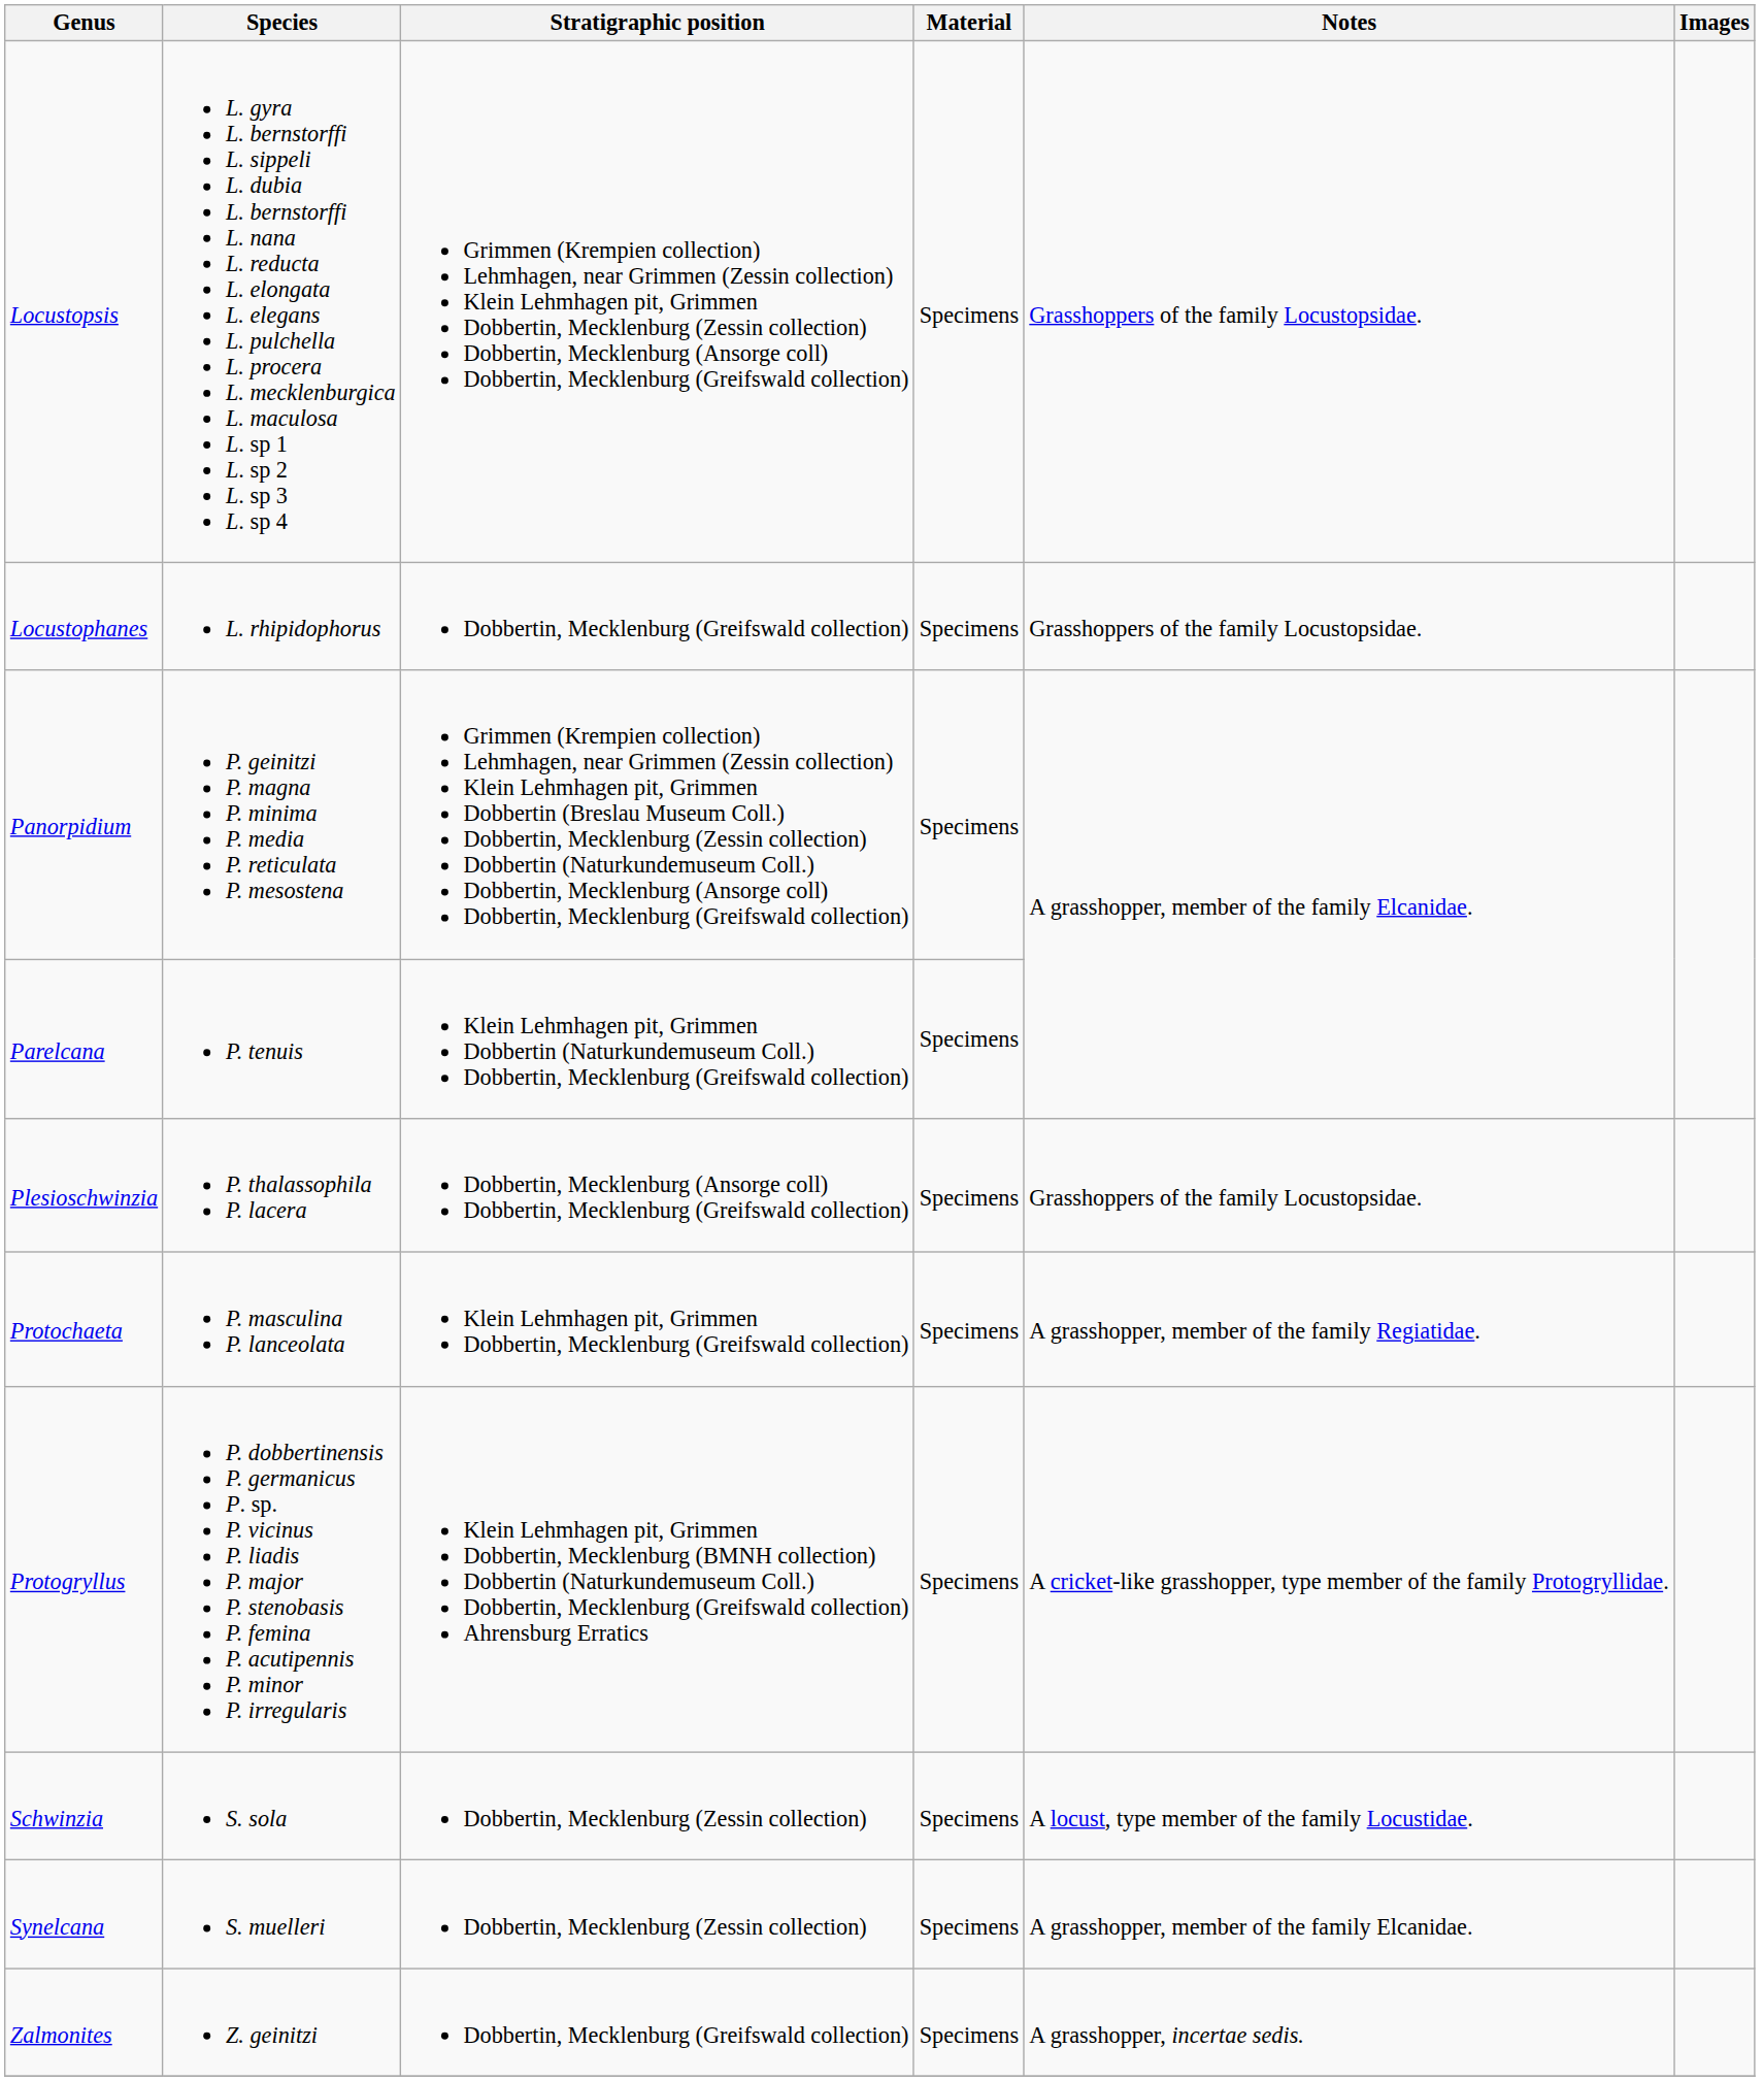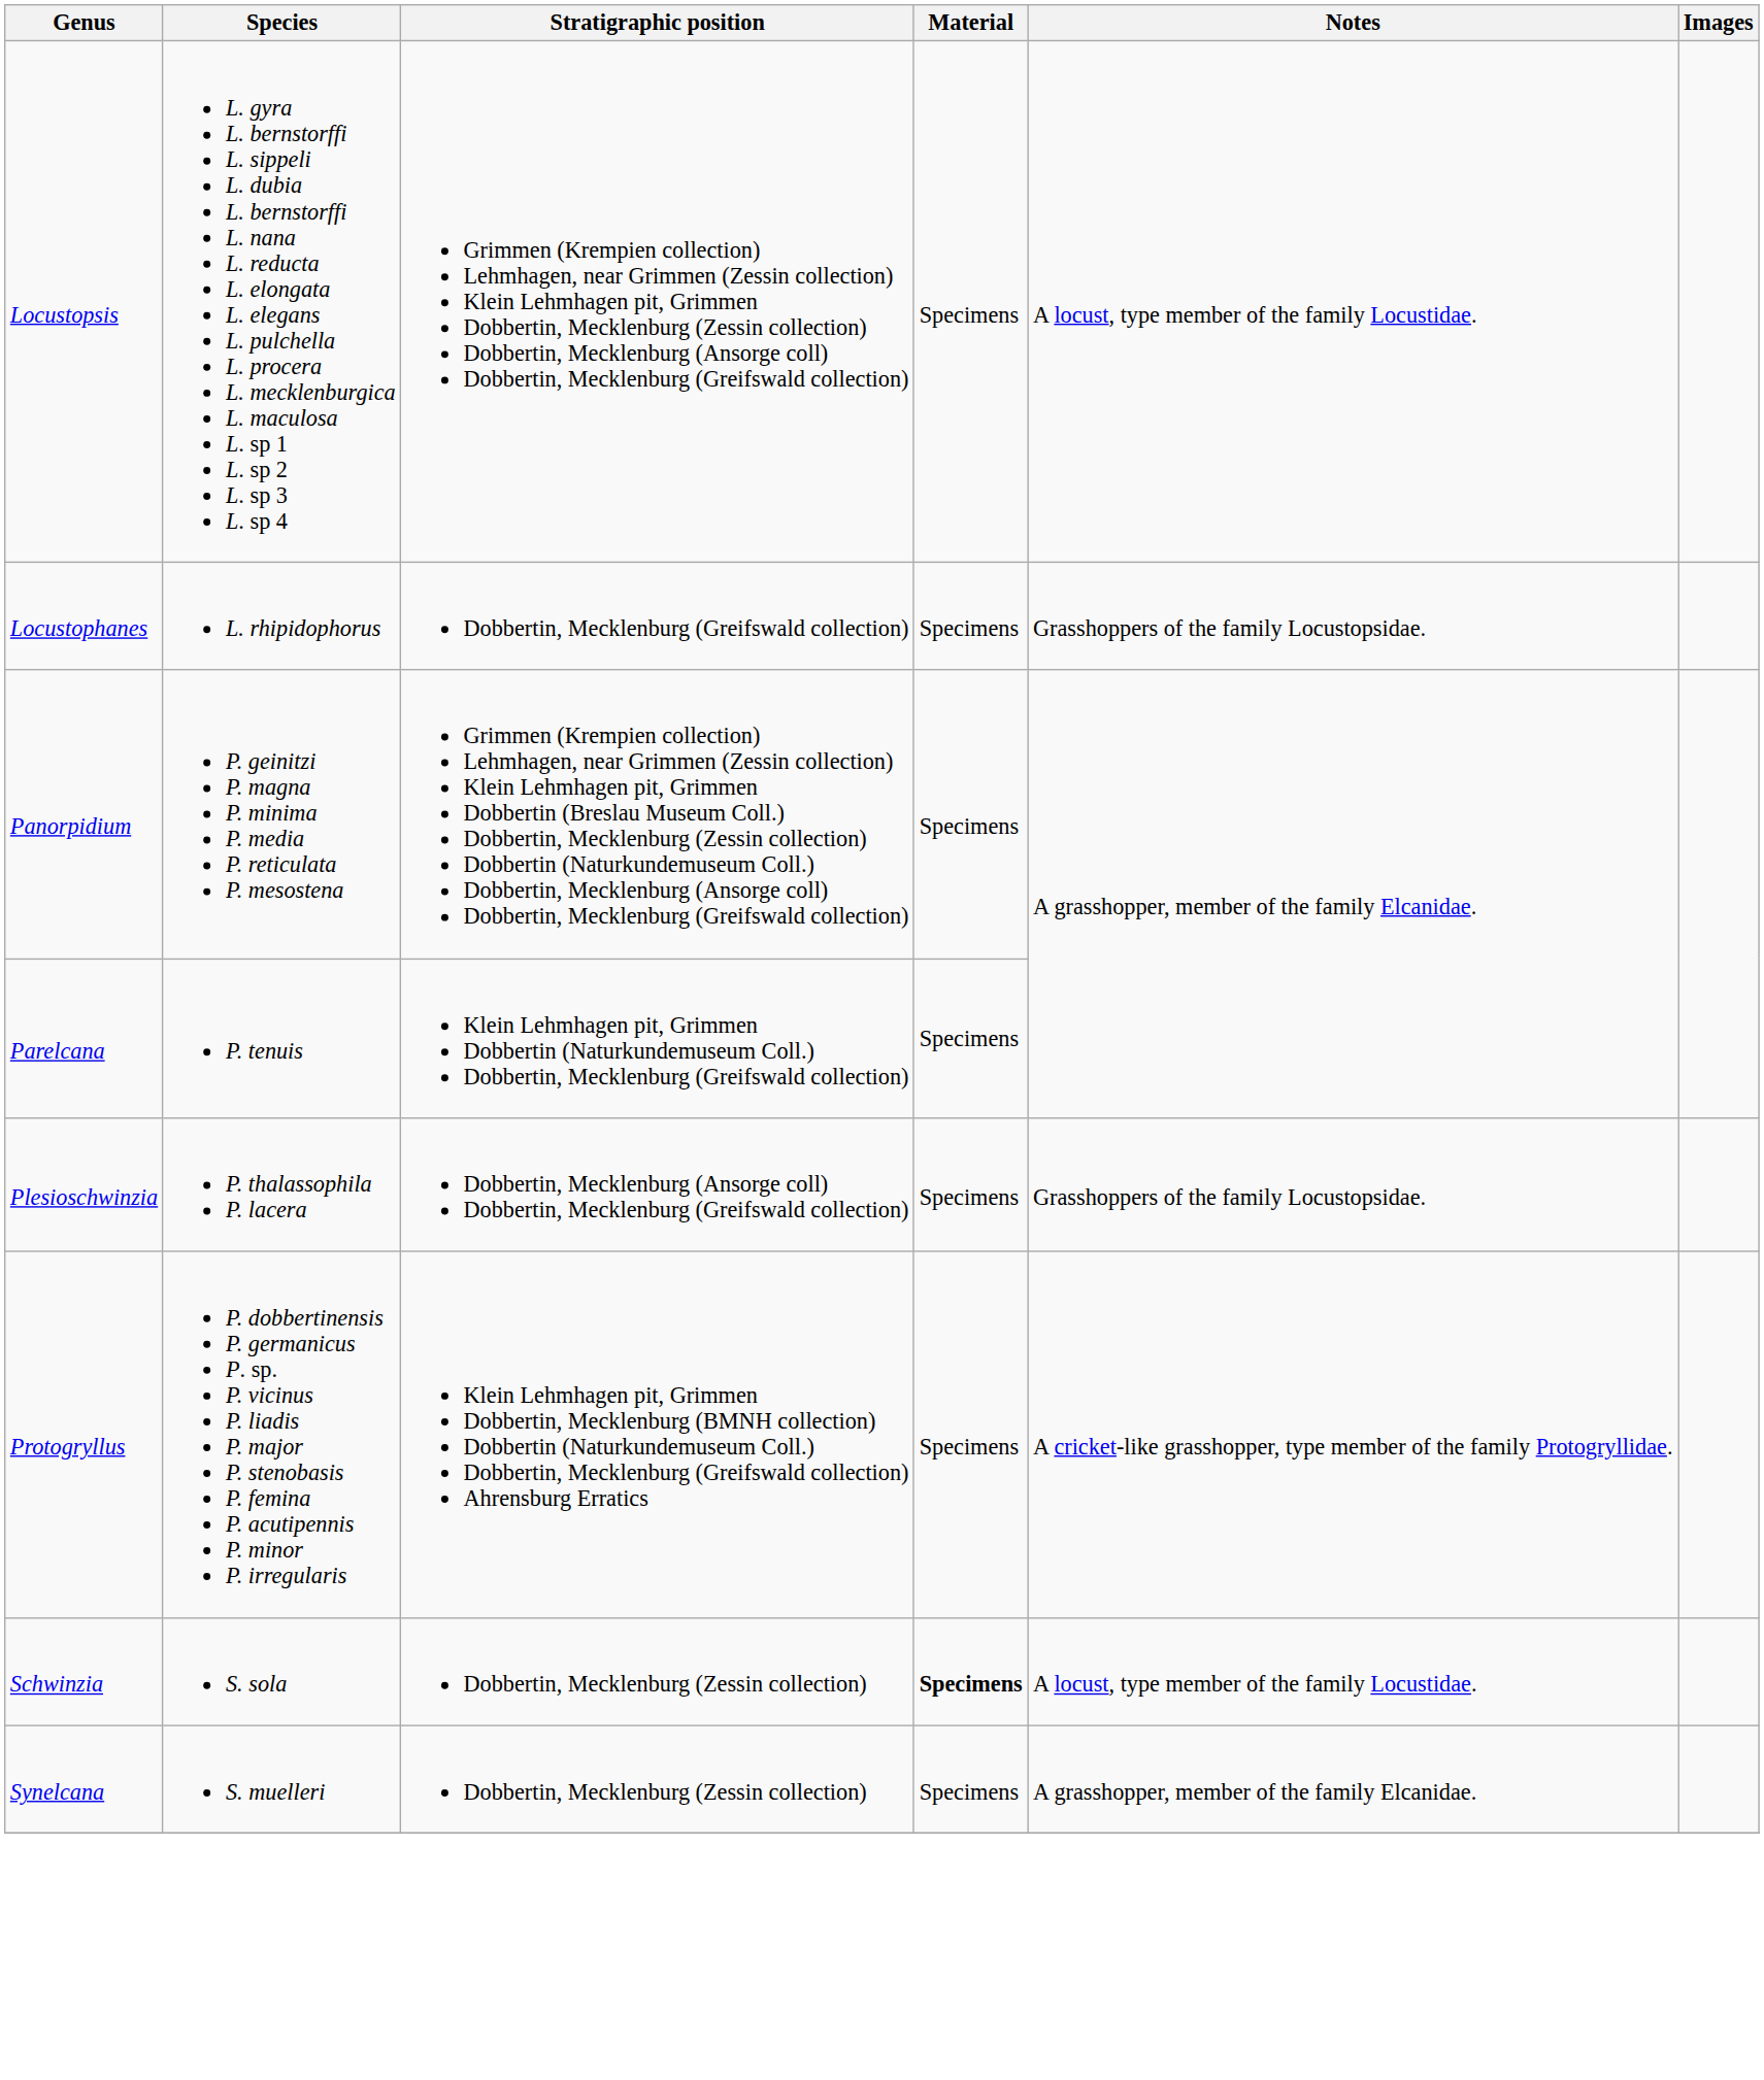 <table class = "wikitable">
 <tr>
 <th>Genus</th>
 <th>Species</th>
 <th>Stratigraphic position</th>
 <th>Material</th>
 <th>Notes</th>
 <th>Images</th>
 </tr>
 <tr>
 <td><br><em><a href='#'>Locustopsis</a></em></td>
 <td><br><ul><li><em>L. gyra</em></li><li><em>L. bernstorffi</em></li><li><em>L. sippeli</em></li><li><em>L. dubia</em></li><li><em>L. bernstorffi</em></li><li><em>L. nana</em></li><li><em>L. reducta</em></li><li><em>L. elongata</em></li><li><em>L. elegans</em></li><li><em>L. pulchella</em></li><li><em>L. procera</em></li><li><em>L. mecklenburgica</em></li><li><em>L. maculosa</em></li><li><em>L</em>. sp 1</li><li><em>L</em>. sp 2</li><li><em>L</em>. sp 3</li><li><em>L</em>. sp 4</li></ul></td>
 <td><br><ul><li>Grimmen (Krempien collection)</li><li>Lehmhagen, near Grimmen (Zessin collection)</li><li>Klein Lehmhagen pit, Grimmen</li><li>Dobbertin, Mecklenburg (Zessin collection)</li><li>Dobbertin, Mecklenburg (Ansorge coll)</li><li>Dobbertin, Mecklenburg (Greifswald collection)</li></ul></td>
 <td><br>Specimens</td>
-<td><br><a href='#'>Grasshoppers</a> of the family <a href='#'>Locustopsidae</a>.</td>
+<td><br>A <a href='#'>locust</a>, type member of the family <a href='#'>Locustidae</a>.</td>
 <td></td>
 </tr>
 <tr>
 <td><br><em><a href='#'>Locustophanes</a></em></td>
 <td><br><ul><li><em>L. rhipidophorus</em></li></ul></td>
 <td><br><ul><li>Dobbertin, Mecklenburg (Greifswald collection)</li></ul></td>
 <td><br>Specimens</td>
 <td><br>Grasshoppers of the family Locustopsidae.</td>
 <td><br></td>
 </tr>
 <tr>
 <td><br><em><a href='#'>Panorpidium</a></em></td>
 <td><br><ul><li><em>P. geinitzi</em></li><li><em>P. magna</em></li><li><em>P. minima</em></li><li><em>P. media</em></li><li><em>P. reticulata</em></li><li><em>P. mesostena</em></li></ul></td>
 <td><br><ul><li>Grimmen (Krempien collection)</li><li>Lehmhagen, near Grimmen (Zessin collection)</li><li>Klein Lehmhagen pit, Grimmen</li><li>Dobbertin (Breslau Museum Coll.)</li><li>Dobbertin, Mecklenburg (Zessin collection)</li><li>Dobbertin (Naturkundemuseum Coll.)</li><li>Dobbertin, Mecklenburg (Ansorge coll)</li><li>Dobbertin, Mecklenburg (Greifswald collection)</li></ul></td>
 <td><br>Specimens</td>
 <td rowspan="2"><br>A grasshopper, member of the family <a href='#'>Elcanidae</a>.</td>
 <td rowspan="2"></td>
 </tr>
 <tr>
 <td><br><em><a href='#'>Parelcana</a></em></td>
 <td><br><ul><li><em>P. tenuis</em></li></ul></td>
 <td><br><ul><li>Klein Lehmhagen pit, Grimmen</li><li>Dobbertin (Naturkundemuseum Coll.)</li><li>Dobbertin, Mecklenburg (Greifswald collection)</li></ul></td>
 <td>Specimens</td>
 </tr>
 <tr>
 <td><br><em><a href='#'>Plesioschwinzia</a></em></td>
 <td><br><ul><li><em>P. thalassophila</em></li><li><em>P. lacera</em></li></ul></td>
 <td><br><ul><li>Dobbertin, Mecklenburg (Ansorge coll)</li><li>Dobbertin, Mecklenburg (Greifswald collection)</li></ul></td>
 <td><br>Specimens</td>
 <td><br>Grasshoppers of the family Locustopsidae.</td>
 <td></td>
 </tr>
 <tr>
-<td><br><em><a href='#'>Protochaeta</a></em></td>
-<td><br><ul><li><em>P. masculina</em></li><li><em>P. lanceolata</em></li></ul></td>
-<td><br><ul><li>Klein Lehmhagen pit, Grimmen</li><li>Dobbertin, Mecklenburg (Greifswald collection)</li></ul></td>
-<td><br>Specimens</td>
-<td><br>A grasshopper, member of the family <a href='#'>Regiatidae</a>.</td>
-<td></td>
-</tr>
-<tr>
 <td><br><em><a href='#'>Protogryllus</a></em></td>
 <td><br><ul><li><em>P. dobbertinensis</em></li><li><em>P. germanicus</em></li><li><em>P</em>. sp.</li><li><em>P. vicinus</em></li><li><em>P. liadis </em></li><li><em>P. major</em></li><li><em>P. stenobasis</em></li><li><em>P. femina</em></li><li><em>P. acutipennis</em></li><li><em>P. minor</em></li><li><em>P. irregularis</em></li></ul></td>
 <td><br><ul><li>Klein Lehmhagen pit, Grimmen</li><li>Dobbertin, Mecklenburg (BMNH collection)</li><li>Dobbertin (Naturkundemuseum Coll.)</li><li>Dobbertin, Mecklenburg (Greifswald collection)</li><li>Ahrensburg Erratics</li></ul></td>
 <td><br>Specimens</td>
 <td><br>A <a href='#'>cricket</a>-like grasshopper, type member of the family <a href='#'>Protogryllidae</a>.</td>
 <td></td>
 </tr>
 <tr>
 <td><br><em><a href='#'>Schwinzia</a></em></td>
 <td><br><ul><li><em>S. sola</em></li></ul></td>
 <td><br><ul><li>Dobbertin, Mecklenburg (Zessin collection)</li></ul></td>
-<td><br>Specimens</td>
+<td><strong><br>Specimens</strong></td>
 <td><br>A <a href='#'>locust</a>, type member of the family <a href='#'>Locustidae</a>.</td>
 <td></td>
 </tr>
 <tr>
 <td><br><em><a href='#'>Synelcana</a></em></td>
 <td><br><ul><li><em>S. muelleri</em></li></ul></td>
 <td><br><ul><li>Dobbertin, Mecklenburg (Zessin collection)</li></ul></td>
 <td><br>Specimens</td>
 <td><br>A grasshopper, member of the family Elcanidae.</td>
 <td></td>
 </tr>
 <tr>
-<td><br><em><a href='#'>Zalmonites</a></em></td>
-<td><br><ul><li><em>Z. geinitzi</em></li></ul></td>
-<td><br><ul><li>Dobbertin, Mecklenburg (Greifswald collection)</li></ul></td>
-<td><br>Specimens</td>
-<td><br>A grasshopper, <em>incertae sedis.</em></td>
-<td></td>
-</tr>
-<tr>
 </tr>
 </table>
